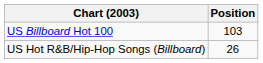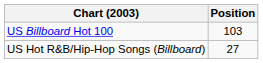 <table class="wikitable sortable">
 <tr>
 <th align="left">Chart (2003)</th>
 <th align="center">Position</th>
 </tr>
 <tr>
 <td align="left"><a href='#'>US <em>Billboard</em> Hot 100</a></td>
 <td align="center">103</td>
 </tr>
 <tr>
 <td align="left">US Hot R&B/Hip-Hop Songs (<em>Billboard</em>)</td>
-<td align="center">26</td>
+<td align="center">27</td>
 </tr>
 </table>
